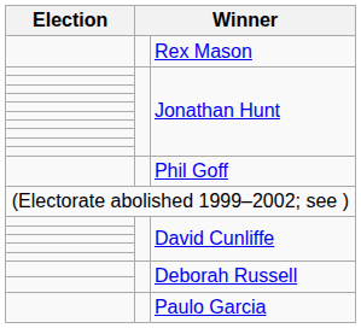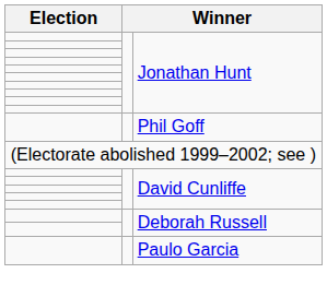 <table class=wikitable>
 <tr>
 <th width=100>Election</th>
 <th colspan=2 width=175>Winner</th>
-</tr>
-<tr>
-<td></td>
-<td width=5 bgcolor=></td>
-<td><a href='#'>Rex Mason</a></td>
 </tr>
 <tr>
 <td></td>
 <td rowspan=10 bgcolor=></td>
 <td rowspan=10><a href='#'>Jonathan Hunt</a></td>
 </tr>
 <tr>
 <td></td>
 </tr>
 <tr>
 <td></td>
 </tr>
 <tr>
 <td></td>
 </tr>
 <tr>
 <td></td>
 </tr>
 <tr>
 <td></td>
 </tr>
 <tr>
 <td></td>
 </tr>
 <tr>
 <td></td>
 </tr>
 <tr>
 <td></td>
 </tr>
 <tr>
 <td></td>
 </tr>
 <tr>
 <td></td>
 <td bgcolor=></td>
 <td><a href='#'>Phil Goff</a></td>
 </tr>
 <tr>
 <td colspan=3 align=center><span>(Electorate abolished 1999–2002; see )</span></td>
 </tr>
 <tr>
 <td></td>
 <td rowspan=5 bgcolor=></td>
 <td rowspan=5><a href='#'>David Cunliffe</a></td>
 </tr>
 <tr>
 <td></td>
 </tr>
 <tr>
 <td></td>
 </tr>
 <tr>
 <td></td>
 </tr>
 <tr>
 <td></td>
 </tr>
 <tr>
 <td></td>
 <td rowspan=2 bgcolor=></td>
 <td rowspan=2><a href='#'>Deborah Russell</a></td>
 </tr>
 <tr>
 <td></td>
 </tr>
 <tr>
 <td></td>
 <td rowspan=1 bgcolor=></td>
 <td rowspan=1><a href='#'>Paulo Garcia</a></td>
 </tr>
 </table>
